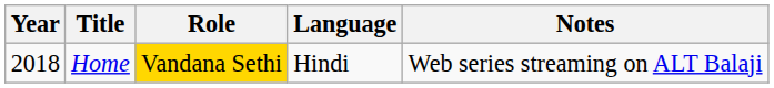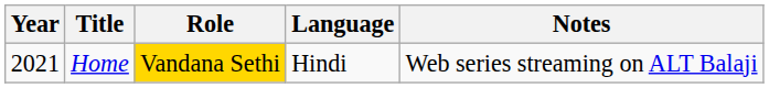 <table class="wikitable sortable">
 <tr>
 <th>Year</th>
 <th>Title</th>
 <th>Role</th>
 <th>Language</th>
 <th>Notes</th>
 </tr>
 <tr>
-<td>2018</td>
+<td>2021</td>
 <td><em><a href='#'>Home</a></em></td>
 <td style="background: gold;">Vandana Sethi</td>
 <td>Hindi</td>
 <td>Web series streaming on <a href='#'>ALT Balaji</a></td>
 </tr>
 </table>
